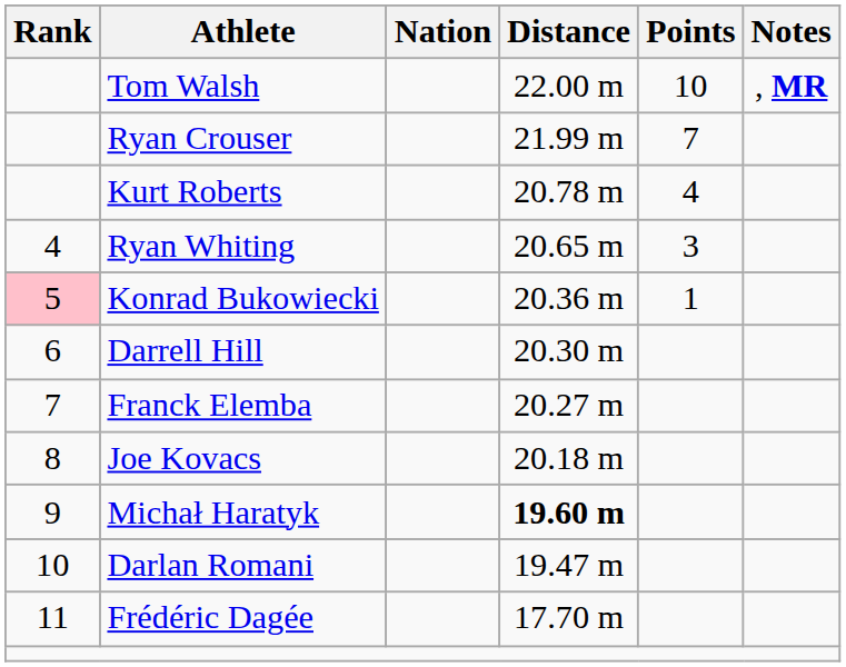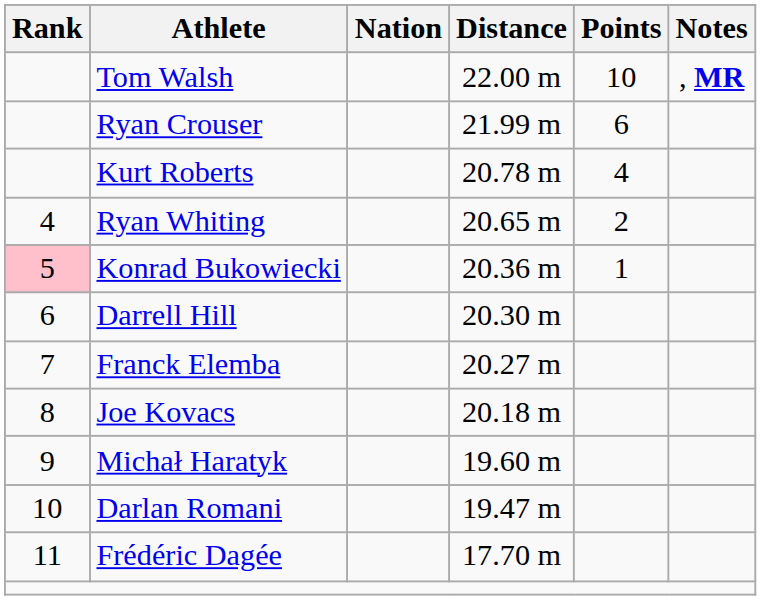 <table class="wikitable mw-datatable sortable" style="text-align:center;">
 <tr>
 <th>Rank</th>
 <th>Athlete</th>
 <th>Nation</th>
 <th>Distance</th>
 <th>Points</th>
 <th>Notes</th>
 </tr>
 <tr>
 <td></td>
 <td align=left><a href='#'>Tom Walsh</a></td>
 <td align=left></td>
 <td>22.00 m</td>
 <td>10</td>
 <td><strong></strong>, <strong><a href='#'>MR</a></strong></td>
 </tr>
 <tr>
 <td></td>
 <td align=left><a href='#'>Ryan Crouser</a></td>
 <td align=left></td>
 <td>21.99 m</td>
-<td>7</td>
+<td>6</td>
 <td></td>
 </tr>
 <tr>
 <td></td>
 <td align=left><a href='#'>Kurt Roberts</a></td>
 <td align=left></td>
 <td>20.78 m</td>
 <td>4</td>
 <td></td>
 </tr>
 <tr>
 <td>4</td>
 <td align=left><a href='#'>Ryan Whiting</a></td>
 <td align=left></td>
 <td>20.65 m</td>
-<td>3</td>
+<td>2</td>
 <td></td>
 </tr>
 <tr>
 <td style="background: pink;">5</td>
 <td align=left><a href='#'>Konrad Bukowiecki</a></td>
 <td align=left></td>
 <td>20.36 m</td>
 <td>1</td>
 <td></td>
 </tr>
 <tr>
 <td>6</td>
 <td align=left><a href='#'>Darrell Hill</a></td>
 <td align=left></td>
 <td>20.30 m</td>
 <td></td>
 <td></td>
 </tr>
 <tr>
 <td>7</td>
 <td align=left><a href='#'>Franck Elemba</a></td>
 <td align=left></td>
 <td>20.27 m</td>
 <td></td>
 <td></td>
 </tr>
 <tr>
 <td>8</td>
 <td align=left><a href='#'>Joe Kovacs</a></td>
 <td align=left></td>
 <td>20.18 m</td>
 <td></td>
 <td></td>
 </tr>
 <tr>
 <td>9</td>
 <td align=left><a href='#'>Michał Haratyk</a></td>
 <td align=left></td>
-<td><strong>19.60 m</strong></td>
+<td>19.60 m</td>
 <td></td>
 <td></td>
 </tr>
 <tr>
 <td>10</td>
 <td align=left><a href='#'>Darlan Romani</a></td>
 <td align=left></td>
 <td>19.47 m</td>
 <td></td>
 <td></td>
 </tr>
 <tr>
 <td>11</td>
 <td align=left><a href='#'>Frédéric Dagée</a></td>
 <td align=left></td>
 <td>17.70 m</td>
 <td></td>
 <td></td>
 </tr>
 <tr class="sortbottom">
 <td colspan=6></td>
 </tr>
 </table>
